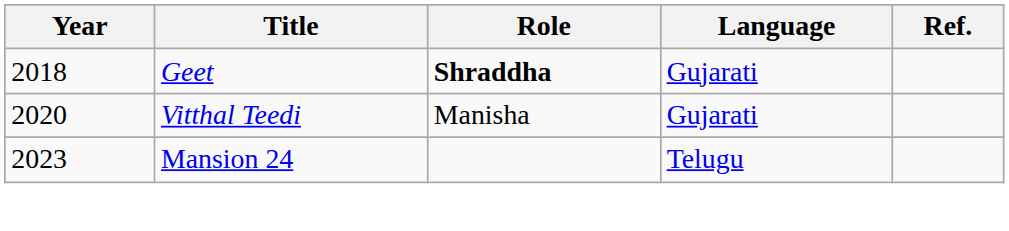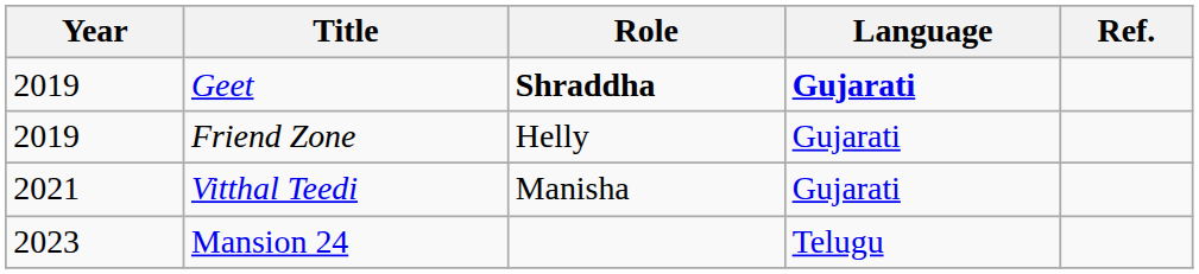 <table class="wikitable plainrowheaders sortable" width=65%>
 <tr>
 <th scope="col" width="15%">Year</th>
 <th scope="col">Title</th>
 <th scope="col">Role</th>
 <th scope="col">Language</th>
 <th scope="col">Ref.</th>
 </tr>
 <tr>
-<td>2018</td>
+<td>2019</td>
 <td><em><a href='#'>Geet</a></em></td>
 <td><strong>Shraddha</strong></td>
+<td><strong><a href='#'>Gujarati</a></strong></td>
+<td></td>
+</tr>
+<tr>
+<td>2019</td>
+<td><em>Friend Zone</em></td>
+<td>Helly</td>
 <td><a href='#'>Gujarati</a></td>
 <td></td>
 </tr>
 <tr>
-<td>2020</td>
+<td>2021</td>
 <td><em><a href='#'>Vitthal Teedi</a></em></td>
 <td>Manisha</td>
 <td><a href='#'>Gujarati</a></td>
 <td></td>
 </tr>
 <tr>
 <td>2023</td>
 <td><a href='#'>Mansion 24</a></td>
 <td></td>
 <td><a href='#'>Telugu</a></td>
 <td></td>
 </tr>
 </table>
